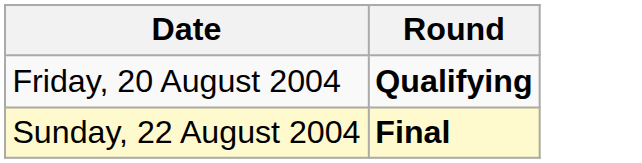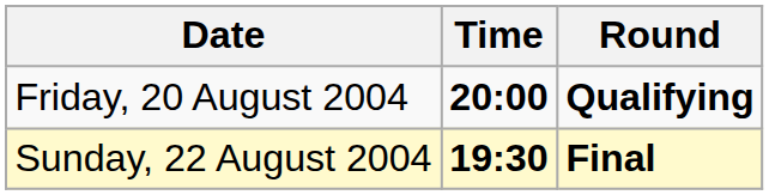 <table class="wikitable">
 <tr>
 <th>Date</th>
+<th>Time</th>
 <th>Round</th>
 </tr>
 <tr>
 <td>Friday, 20 August 2004</td>
+<td><strong>20:00</strong></td>
 <td><strong>Qualifying</strong></td>
 </tr>
 <tr style=background:lemonchiffon>
 <td>Sunday, 22 August 2004</td>
+<td><strong>19:30</strong></td>
 <td><strong>Final</strong></td>
 </tr>
 </table>
